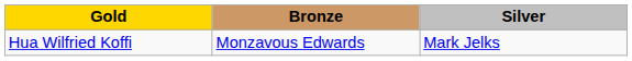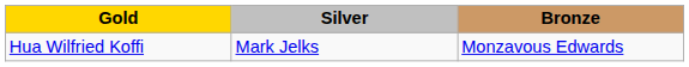 <table class="wikitable" style="text-align:left">
 <tr align="center">
 <td width=200 bgcolor=gold><strong>Gold</strong></td>
+<td width=200 bgcolor=silver><strong>Silver</strong></td>
 <td width=200 bgcolor=CC9966><strong>Bronze</strong></td>
-<td width=200 bgcolor=silver><strong>Silver</strong></td>
 </tr>
 <tr>
 <td><a href='#'>Hua Wilfried Koffi</a><br><em></em></td>
+<td><a href='#'>Mark Jelks</a><br><em></em></td>
 <td><a href='#'>Monzavous Edwards</a><br><em></em></td>
-<td><a href='#'>Mark Jelks</a><br><em></em></td>
 </tr>
 </table>
